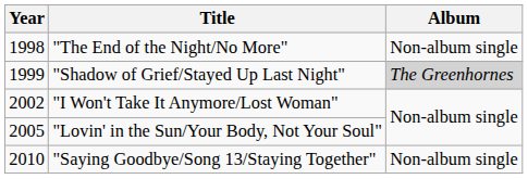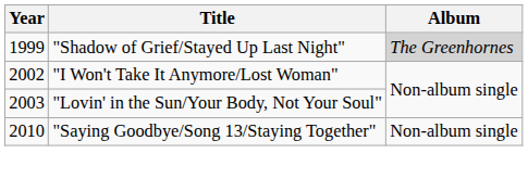 <table class="wikitable">
 <tr>
 <th rowspan="1">Year</th>
 <th rowspan="1">Title</th>
 <th rowspan="1">Album</th>
-</tr>
-<tr>
-<td align="center" rowspan="1">1998</td>
-<td>"The End of the Night/No More"</td>
-<td rowspan="1">Non-album single</td>
 </tr>
 <tr>
 <td align="center" rowspan="1">1999</td>
 <td>"Shadow of Grief/Stayed Up Last Night"</td>
 <td rowspan="1" style="background: lightgrey;"><em>The Greenhornes</em></td>
 </tr>
 <tr>
 <td align="center" rowspan="1">2002</td>
 <td>"I Won't Take It Anymore/Lost Woman"</td>
 <td rowspan="2">Non-album single</td>
 </tr>
 <tr>
-<td align="center" rowspan="1">2005</td>
+<td align="center" rowspan="1">2003</td>
 <td>"Lovin' in the Sun/Your Body, Not Your Soul"</td>
 </tr>
 <tr>
 <td align="center" rowspan="1">2010</td>
 <td>"Saying Goodbye/Song 13/Staying Together"</td>
 <td rowspan="1">Non-album single</td>
 </tr>
 </table>
